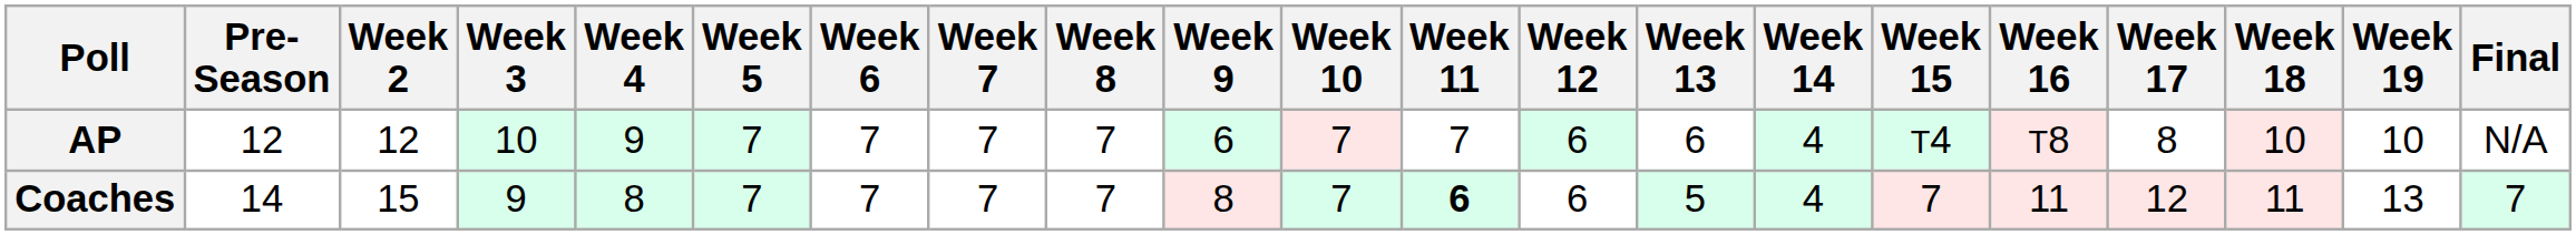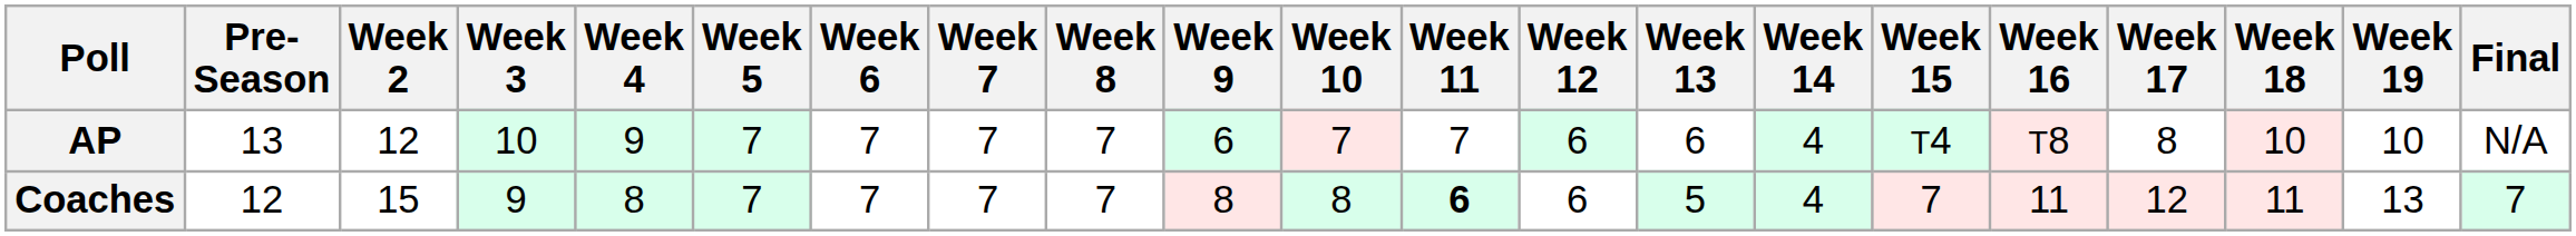 <table class="wikitable" style="white-space:nowrap;font-size:90%">
 <tr>
 <th>Poll</th>
 <th>Pre-<br>Season</th>
 <th>Week<br>2</th>
 <th>Week<br>3</th>
 <th>Week<br>4</th>
 <th>Week<br>5</th>
 <th>Week<br>6</th>
 <th>Week<br>7</th>
 <th>Week<br>8</th>
 <th>Week<br>9</th>
 <th>Week<br>10</th>
 <th>Week<br>11</th>
 <th>Week<br>12</th>
 <th>Week<br>13</th>
 <th>Week<br>14</th>
 <th>Week<br>15</th>
 <th>Week<br>16</th>
 <th>Week<br>17</th>
 <th>Week<br>18</th>
 <th>Week<br>19</th>
 <th>Final</th>
 </tr>
 <tr style="text-align:center;">
 <th>AP</th>
-<td style="background:#FFF;">12</td>
+<td style="background:#FFF;">13</td>
 <td style="background:#FFF;">12</td>
 <td style="background:#D8FFEB;">10</td>
 <td style="background:#D8FFEB;">9</td>
 <td style="background:#D8FFEB;">7</td>
 <td style="background:#FFF;">7</td>
 <td style="background:#FFF;">7</td>
 <td style="background:#FFF;">7</td>
 <td style="background:#D8FFEB;">6</td>
 <td style="background:#FFE6E6;">7</td>
 <td style="background:#FFF;">7</td>
 <td style="background:#D8FFEB;">6</td>
 <td style="background:#FFF;">6</td>
 <td style="background:#D8FFEB;">4</td>
 <td style="background:#D8FFEB;"><small>T</small>4</td>
 <td style="background:#FFE6E6;"><small>T</small>8</td>
 <td style="background:#FFF;">8</td>
 <td style="background:#FFE6E6;">10</td>
 <td style="background:#FFF;">10</td>
 <td style="background:#FFF;">N/A</td>
 </tr>
 <tr style="text-align:center;">
 <th>Coaches</th>
-<td style="background:#FFF;">14</td>
+<td style="background:#FFF;">12</td>
 <td style="background:#FFF;">15</td>
 <td style="background:#D8FFEB;">9</td>
 <td style="background:#D8FFEB;">8</td>
 <td style="background:#D8FFEB;">7</td>
 <td style="background:#FFF;">7</td>
 <td style="background:#FFF;">7</td>
 <td style="background:#FFF;">7</td>
 <td style="background:#FFE6E6;">8</td>
-<td style="background:#D8FFEB;">7</td>
+<td style="background:#D8FFEB;">8</td>
 <td style="background:#D8FFEB;"><strong>6</strong></td>
 <td style="background:#FFF;">6</td>
 <td style="background:#D8FFEB;">5</td>
 <td style="background:#D8FFEB;">4</td>
 <td style="background:#FFE6E6;">7</td>
 <td style="background:#FFE6E6;">11</td>
 <td style="background:#FFE6E6;">12</td>
 <td style="background:#FFE6E6;">11</td>
 <td style="background:#FFF;">13</td>
 <td style="background:#D8FFEB;">7</td>
 </tr>
 </table>
